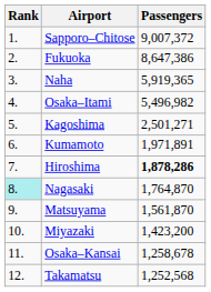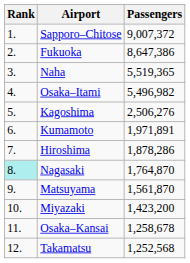 <table class="wikitable sortable" style="font-size: 90%" width=align=>
 <tr>
 <th>Rank</th>
 <th>Airport</th>
 <th>Passengers</th>
 </tr>
 <tr>
 <td>1.</td>
 <td><a href='#'>Sapporo–Chitose</a></td>
 <td>9,007,372</td>
 </tr>
 <tr>
 <td>2.</td>
 <td><a href='#'>Fukuoka</a></td>
 <td>8,647,386</td>
 </tr>
 <tr>
 <td>3.</td>
 <td><a href='#'>Naha</a></td>
-<td>5,919,365</td>
+<td>5,519,365</td>
 </tr>
 <tr>
 <td>4.</td>
 <td><a href='#'>Osaka–Itami</a></td>
 <td>5,496,982</td>
 </tr>
 <tr>
 <td>5.</td>
 <td><a href='#'>Kagoshima</a></td>
-<td>2,501,271</td>
+<td>2,506,276</td>
 </tr>
 <tr>
 <td>6.</td>
 <td><a href='#'>Kumamoto</a></td>
 <td>1,971,891</td>
 </tr>
 <tr>
 <td>7.</td>
 <td><a href='#'>Hiroshima</a></td>
-<td><strong>1,878,286</strong></td>
+<td>1,878,286</td>
 </tr>
 <tr>
 <td style="background: paleturquoise;">8.</td>
 <td><a href='#'>Nagasaki</a></td>
 <td>1,764,870</td>
 </tr>
 <tr>
 <td>9.</td>
 <td><a href='#'>Matsuyama</a></td>
 <td>1,561,870</td>
 </tr>
 <tr>
 <td>10.</td>
 <td><a href='#'>Miyazaki</a></td>
 <td>1,423,200</td>
 </tr>
 <tr>
 <td>11.</td>
 <td><a href='#'>Osaka–Kansai</a></td>
 <td>1,258,678</td>
 </tr>
 <tr>
 <td>12.</td>
 <td><a href='#'>Takamatsu</a></td>
 <td>1,252,568</td>
 </tr>
 </table>
